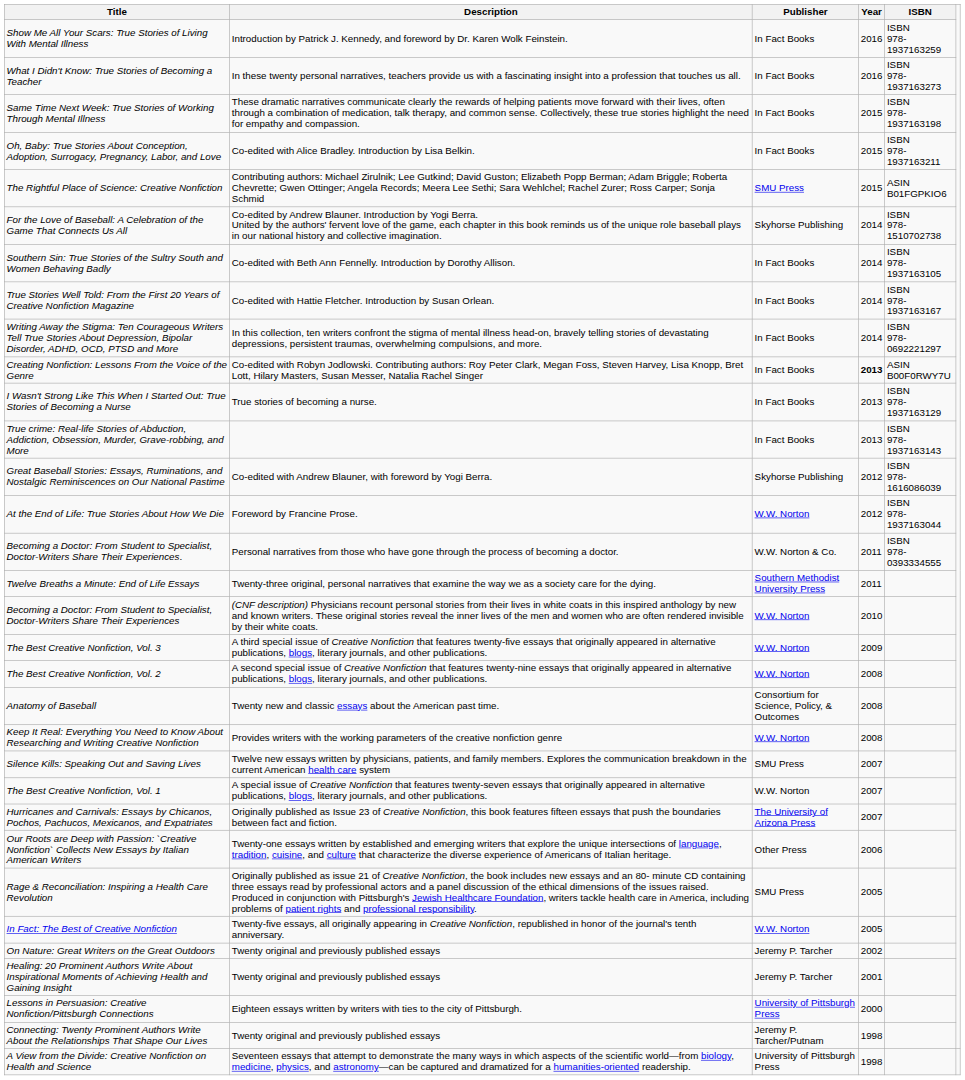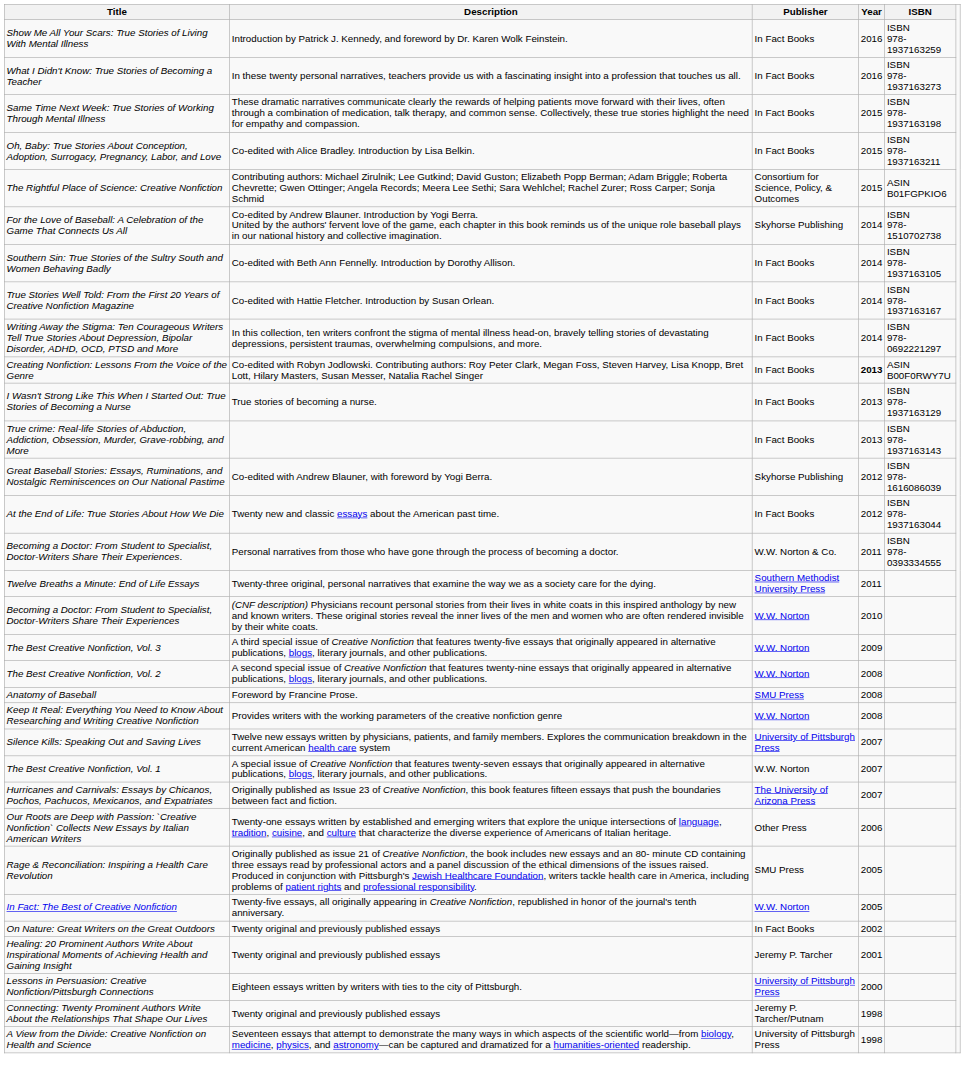 <table class="wikitable">
 <tr>
 <th>Title</th>
 <th>Description</th>
 <th>Publisher</th>
 <th>Year</th>
 <th>ISBN</th>
 </tr>
 <tr>
 <td><em>Show Me All Your Scars: True Stories of Living With Mental Illness</em></td>
 <td>Introduction by Patrick J. Kennedy, and foreword by Dr. Karen Wolk Feinstein.</td>
 <td>In Fact Books</td>
 <td>2016</td>
 <td>ISBN<br>978-1937163259</td>
 </tr>
 <tr>
 <td><em>What I Didn't Know: True Stories of Becoming a Teacher</em></td>
 <td>In these twenty personal narratives, teachers provide us with a fascinating insight into a profession that touches us all.</td>
 <td>In Fact Books</td>
 <td>2016</td>
 <td>ISBN<br>978-1937163273</td>
 </tr>
 <tr>
 <td><em>Same Time Next Week: True Stories of Working Through Mental Illness</em></td>
 <td>These dramatic narratives communicate clearly the rewards of helping patients move forward with their lives, often through a combination of medication, talk therapy, and common sense. Collectively, these true stories highlight the need for empathy and compassion.</td>
 <td>In Fact Books</td>
 <td>2015</td>
 <td>ISBN<br>978-1937163198</td>
 </tr>
 <tr>
 <td><em>Oh, Baby: True Stories About Conception, Adoption, Surrogacy, Pregnancy, Labor, and Love</em></td>
 <td>Co-edited with Alice Bradley. Introduction by Lisa Belkin.</td>
 <td>In Fact Books</td>
 <td>2015</td>
 <td>ISBN<br>978-1937163211</td>
 </tr>
 <tr>
 <td><em>The Rightful Place of Science: Creative Nonfiction</em></td>
 <td>Contributing authors: Michael Zirulnik; Lee Gutkind; David Guston; Elizabeth Popp Berman; Adam Briggle; Roberta Chevrette; Gwen Ottinger; Angela Records; Meera Lee Sethi; Sara Wehlchel; Rachel Zurer; Ross Carper; Sonja Schmid</td>
-<td><a href='#'>SMU Press</a></td>
+<td>Consortium for Science, Policy, & Outcomes</td>
 <td>2015</td>
 <td>ASIN<br>B01FGPKIO6</td>
 </tr>
 <tr>
 <td><em>For the Love of Baseball: A Celebration of the Game That Connects Us All</em></td>
 <td>Co-edited by Andrew Blauner. Introduction by Yogi Berra.<br>United by the authors' fervent love of the game, each chapter in this book reminds us of the unique role baseball plays in our national history and collective imagination.</td>
 <td>Skyhorse Publishing</td>
 <td>2014</td>
 <td>ISBN<br>978-1510702738</td>
 </tr>
 <tr>
 <td><em>Southern Sin: True Stories of the Sultry South and Women Behaving Badly</em></td>
 <td>Co-edited with Beth Ann Fennelly. Introduction by Dorothy Allison.</td>
 <td>In Fact Books</td>
 <td>2014</td>
 <td>ISBN<br>978-1937163105</td>
 </tr>
 <tr>
 <td><em>True Stories Well Told: From the First 20 Years of Creative Nonfiction Magazine</em></td>
 <td>Co-edited with Hattie Fletcher. Introduction by Susan Orlean.</td>
 <td>In Fact Books</td>
 <td>2014</td>
 <td>ISBN<br>978-1937163167</td>
 </tr>
 <tr>
 <td><em>Writing Away the Stigma: Ten Courageous Writers Tell True Stories About Depression, Bipolar Disorder, ADHD, OCD, PTSD and More</em></td>
 <td>In this collection, ten writers confront the stigma of mental illness head-on, bravely telling stories of devastating depressions, persistent traumas, overwhelming compulsions, and more.</td>
 <td>In Fact Books</td>
 <td>2014</td>
 <td>ISBN<br>978-0692221297</td>
 </tr>
 <tr>
 <td><em>Creating Nonfiction: Lessons From the Voice of the Genre</em></td>
 <td>Co-edited with Robyn Jodlowski. Contributing authors: Roy Peter Clark, Megan Foss, Steven Harvey, Lisa Knopp, Bret Lott, Hilary Masters, Susan Messer, Natalia Rachel Singer</td>
 <td>In Fact Books</td>
 <td><strong>2013</strong></td>
 <td>ASIN<br>B00F0RWY7U</td>
 </tr>
 <tr>
 <td><em>I Wasn't Strong Like This When I Started Out: True Stories of Becoming a Nurse</em></td>
 <td>True stories of becoming a nurse.</td>
 <td>In Fact Books</td>
 <td>2013</td>
 <td>ISBN<br>978-1937163129</td>
 </tr>
 <tr>
 <td><em>True crime: Real-life Stories of Abduction, Addiction, Obsession, Murder, Grave-robbing, and More</em></td>
 <td></td>
 <td>In Fact Books</td>
 <td>2013</td>
 <td>ISBN<br>978-1937163143</td>
 </tr>
 <tr>
 <td><em>Great Baseball Stories: Essays, Ruminations, and Nostalgic Reminiscences on Our National Pastime</em></td>
 <td>Co-edited with Andrew Blauner, with foreword by Yogi Berra.</td>
 <td>Skyhorse Publishing</td>
 <td>2012</td>
 <td>ISBN<br>978-1616086039</td>
 </tr>
 <tr>
 <td><em>At the End of Life: True Stories About How We Die</em></td>
-<td>Foreword by Francine Prose.</td>
-<td><a href='#'>W.W. Norton</a></td>
+<td>Twenty new and classic <a href='#'>essays</a> about the American past time.</td>
+<td>In Fact Books</td>
 <td>2012</td>
 <td>ISBN<br>978-1937163044</td>
 </tr>
 <tr>
 <td><em>Becoming a Doctor: From Student to Specialist, Doctor-Writers Share Their Experiences</em>.</td>
 <td>Personal narratives from those who have gone through the process of becoming a doctor.</td>
 <td>W.W. Norton & Co.</td>
 <td>2011</td>
 <td>ISBN<br>978-0393334555</td>
 </tr>
 <tr>
 <td><em>Twelve Breaths a Minute: End of Life Essays</em></td>
 <td>Twenty-three original, personal narratives that examine the way we as a society care for the dying.</td>
 <td><a href='#'>Southern Methodist University Press</a></td>
 <td>2011</td>
 <td></td>
 </tr>
 <tr>
 <td><em>Becoming a Doctor: From Student to Specialist, Doctor-Writers Share Their Experiences</em></td>
 <td><em>(CNF description)</em> Physicians recount personal stories from their lives in white coats in this inspired anthology by new and known writers. These original stories reveal the inner lives of the men and women who are often rendered invisible by their white coats.</td>
 <td><a href='#'>W.W. Norton</a></td>
 <td>2010</td>
 <td></td>
 </tr>
 <tr>
 <td><em>The Best Creative Nonfiction, Vol. 3</em></td>
 <td>A third special issue of <em>Creative Nonfiction</em> that features twenty-five essays that originally appeared in alternative publications, <a href='#'>blogs</a>, literary journals, and other publications.</td>
 <td><a href='#'>W.W. Norton</a></td>
 <td>2009</td>
 <td></td>
 </tr>
 <tr>
 <td><em>The Best Creative Nonfiction, Vol. 2</em></td>
 <td>A second special issue of <em>Creative Nonfiction</em> that features twenty-nine essays that originally appeared in alternative publications, <a href='#'>blogs</a>, literary journals, and other publications.</td>
 <td><a href='#'>W.W. Norton</a></td>
 <td>2008</td>
 <td></td>
 </tr>
 <tr>
 <td><em>Anatomy of Baseball</em></td>
-<td>Twenty new and classic <a href='#'>essays</a> about the American past time.</td>
-<td>Consortium for Science, Policy, & Outcomes</td>
+<td>Foreword by Francine Prose.</td>
+<td><a href='#'>SMU Press</a></td>
 <td>2008</td>
 <td></td>
 </tr>
 <tr>
 <td><em>Keep It Real: Everything You Need to Know About Researching and Writing Creative Nonfiction</em></td>
 <td>Provides writers with the working parameters of the creative nonfiction genre</td>
 <td><a href='#'>W.W. Norton</a></td>
 <td>2008</td>
 <td></td>
 </tr>
 <tr>
 <td><em>Silence Kills: Speaking Out and Saving Lives</em></td>
 <td>Twelve new essays written by physicians, patients, and family members. Explores the communication breakdown in the current American <a href='#'>health care</a> system</td>
-<td>SMU Press</td>
+<td><a href='#'>University of Pittsburgh Press</a></td>
 <td>2007</td>
 <td></td>
 </tr>
 <tr>
 <td><em>The Best Creative Nonfiction, Vol. 1</em></td>
 <td>A special issue of <em>Creative Nonfiction</em> that features twenty-seven essays that originally appeared in alternative publications, <a href='#'>blogs</a>, literary journals, and other publications.</td>
 <td>W.W. Norton</td>
 <td>2007</td>
 <td></td>
 </tr>
 <tr>
 <td><em>Hurricanes and Carnivals: Essays by Chicanos, Pochos, Pachucos, Mexicanos, and Expatriates</em></td>
 <td>Originally published as Issue 23 of <em>Creative Nonfiction</em>, this book features fifteen essays that push the boundaries between fact and fiction.</td>
 <td><a href='#'>The University of Arizona Press</a></td>
 <td>2007</td>
 <td></td>
 </tr>
 <tr>
 <td><em>Our Roots are Deep with Passion: `Creative Nonfiction` Collects New Essays by Italian American Writers</em></td>
 <td>Twenty-one essays written by established and emerging writers that explore the unique intersections of <a href='#'>language</a>, <a href='#'>tradition</a>, <a href='#'>cuisine</a>, and <a href='#'>culture</a> that characterize the diverse experience of Americans of Italian heritage.</td>
 <td>Other Press</td>
 <td>2006</td>
 <td></td>
 </tr>
 <tr>
 <td><em>Rage & Reconciliation: Inspiring a Health Care Revolution</em></td>
 <td>Originally published as issue  21 of <em>Creative Nonfiction</em>, the book includes new essays and an 80- minute CD containing three essays read by professional actors and a panel discussion of the ethical dimensions of the issues raised. Produced in conjunction with Pittsburgh's <a href='#'>Jewish Healthcare Foundation</a>, writers tackle health care in America, including problems of <a href='#'>patient rights</a> and <a href='#'>professional responsibility</a>.</td>
 <td>SMU Press</td>
 <td>2005</td>
 <td></td>
 </tr>
 <tr>
 <td><em><a href='#'>In Fact: The Best of Creative Nonfiction</a></em></td>
 <td>Twenty-five essays, all originally appearing in <em>Creative Nonfiction</em>, republished in honor of the journal's tenth anniversary.</td>
 <td><a href='#'>W.W. Norton</a></td>
 <td>2005</td>
 <td></td>
 </tr>
 <tr>
 <td><em>On Nature: Great Writers on the Great Outdoors</em></td>
 <td>Twenty original and previously published essays</td>
-<td>Jeremy P. Tarcher</td>
+<td>In Fact Books</td>
 <td>2002</td>
 <td></td>
 </tr>
 <tr>
 <td><em>Healing: 20 Prominent Authors Write About Inspirational Moments of Achieving Health and Gaining Insight</em></td>
 <td>Twenty original and previously published essays</td>
 <td>Jeremy P. Tarcher</td>
 <td>2001</td>
 <td></td>
 </tr>
 <tr>
 <td><em>Lessons in Persuasion: Creative Nonfiction/Pittsburgh Connections</em></td>
 <td>Eighteen essays written by writers with ties to the city of Pittsburgh.</td>
 <td><a href='#'>University of Pittsburgh Press</a></td>
 <td>2000</td>
 <td></td>
 </tr>
 <tr>
 <td><em>Connecting: Twenty Prominent Authors Write About the Relationships That Shape Our Lives</em></td>
 <td>Twenty original and previously published essays</td>
 <td>Jeremy P. Tarcher/Putnam</td>
 <td>1998</td>
 <td></td>
 </tr>
 <tr>
 <td><em>A View from the Divide: Creative Nonfiction on Health and Science</em></td>
 <td>Seventeen essays that attempt to demonstrate the many ways in which aspects of the scientific world—from <a href='#'>biology</a>, <a href='#'>medicine</a>, <a href='#'>physics</a>, and <a href='#'>astronomy</a>—can be captured and dramatized for a <a href='#'>humanities-oriented</a> readership.</td>
 <td>University of Pittsburgh Press</td>
 <td>1998</td>
 <td></td>
 <td></td>
 </tr>
 </table>
